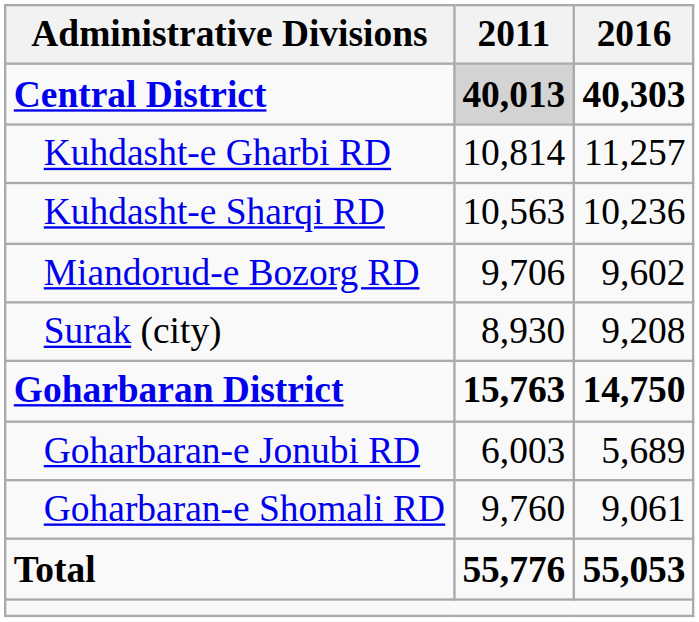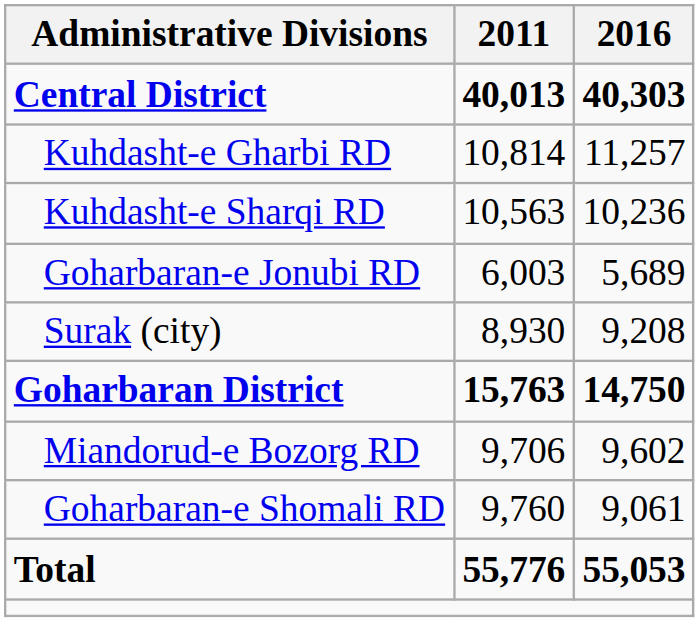 <table class="wikitable">
 <tr>
 <th>Administrative Divisions</th>
 <th>2011</th>
 <th>2016</th>
 </tr>
 <tr>
 <td><strong><a href='#'>Central District</a></strong></td>
-<td style="background: lightgrey; text-align: right;"><strong>40,013</strong></td>
+<td style="text-align: right;"><strong>40,013</strong></td>
 <td style="text-align: right;"><strong>40,303</strong></td>
 </tr>
 <tr>
 <td style="padding-left: 1em;"><a href='#'>Kuhdasht-e Gharbi RD</a></td>
 <td style="text-align: right;">10,814</td>
 <td style="text-align: right;">11,257</td>
 </tr>
 <tr>
 <td style="padding-left: 1em;"><a href='#'>Kuhdasht-e Sharqi RD</a></td>
 <td style="text-align: right;">10,563</td>
 <td style="text-align: right;">10,236</td>
 </tr>
 <tr>
-<td style="padding-left: 1em;"><a href='#'>Miandorud-e Bozorg RD</a></td>
-<td style="text-align: right;">9,706</td>
-<td style="text-align: right;">9,602</td>
+<td style="padding-left: 1em;"><a href='#'>Goharbaran-e Jonubi RD</a></td>
+<td style="text-align: right;">6,003</td>
+<td style="text-align: right;">5,689</td>
 </tr>
 <tr>
 <td style="padding-left: 1em;"><a href='#'>Surak</a> (city)</td>
 <td style="text-align: right;">8,930</td>
 <td style="text-align: right;">9,208</td>
 </tr>
 <tr>
 <td><strong><a href='#'>Goharbaran District</a></strong></td>
 <td style="text-align: right;"><strong>15,763</strong></td>
 <td style="text-align: right;"><strong>14,750</strong></td>
 </tr>
 <tr>
-<td style="padding-left: 1em;"><a href='#'>Goharbaran-e Jonubi RD</a></td>
-<td style="text-align: right;">6,003</td>
-<td style="text-align: right;">5,689</td>
+<td style="padding-left: 1em;"><a href='#'>Miandorud-e Bozorg RD</a></td>
+<td style="text-align: right;">9,706</td>
+<td style="text-align: right;">9,602</td>
 </tr>
 <tr>
 <td style="padding-left: 1em;"><a href='#'>Goharbaran-e Shomali RD</a></td>
 <td style="text-align: right;">9,760</td>
 <td style="text-align: right;">9,061</td>
 </tr>
 <tr>
 <td><strong>Total</strong></td>
 <td style="text-align: right;"><strong>55,776</strong></td>
 <td style="text-align: right;"><strong>55,053</strong></td>
 </tr>
 <tr>
 <td colspan=3></td>
 </tr>
 </table>
